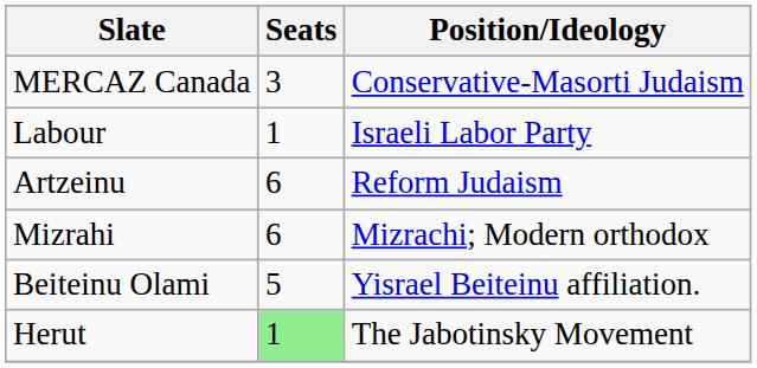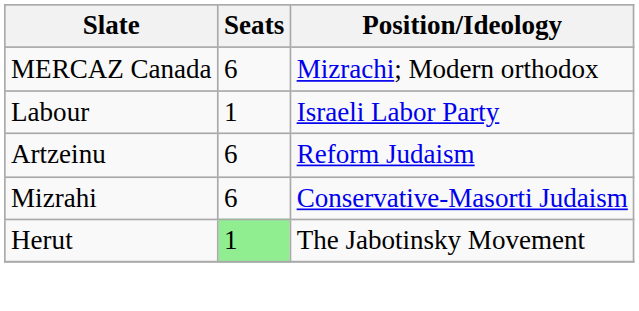 <table class="wikitable sortable">
 <tr>
 <th>Slate</th>
 <th>Seats </th>
 <th>Position/Ideology</th>
 </tr>
 <tr>
 <td>MERCAZ Canada</td>
-<td>3</td>
-<td><a href='#'>Conservative-Masorti Judaism</a></td>
+<td>6</td>
+<td><a href='#'>Mizrachi</a>; Modern orthodox</td>
 </tr>
 <tr>
 <td>Labour</td>
 <td>1</td>
 <td><a href='#'>Israeli Labor Party</a></td>
 </tr>
 <tr>
 <td>Artzeinu</td>
 <td>6</td>
 <td><a href='#'>Reform Judaism</a></td>
 </tr>
 <tr>
 <td>Mizrahi</td>
 <td>6</td>
-<td><a href='#'>Mizrachi</a>; Modern orthodox</td>
-</tr>
-<tr>
-<td>Beiteinu Olami</td>
-<td>5</td>
-<td><a href='#'>Yisrael Beiteinu</a> affiliation.</td>
+<td><a href='#'>Conservative-Masorti Judaism</a></td>
 </tr>
 <tr>
 <td>Herut</td>
 <td style="background: lightgreen;">1</td>
 <td>The Jabotinsky Movement</td>
 </tr>
 <tr |->
 </tr>
 </table>
